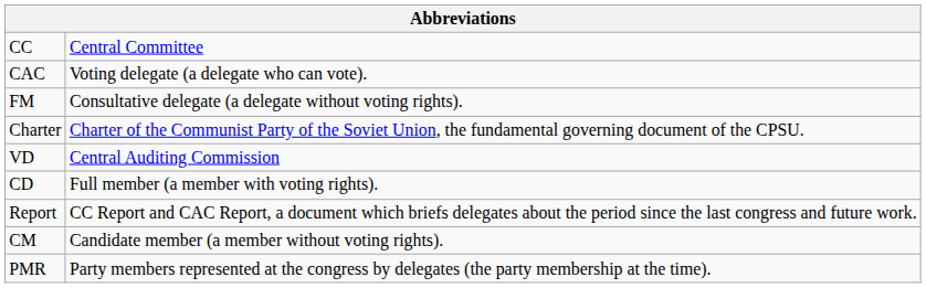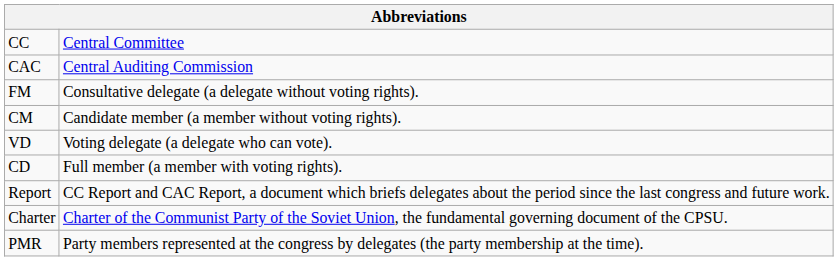 <table class="wikitable" border="1">
 <tr>
 <th colspan="2" scope="col">Abbreviations</th>
 </tr>
 <tr>
 <td>CC</td>
 <td><a href='#'>Central Committee</a></td>
 </tr>
 <tr>
 <td>CAC</td>
-<td>Voting delegate (a delegate who can vote).</td>
+<td><a href='#'>Central Auditing Commission</a></td>
 </tr>
 <tr>
 <td>FM</td>
 <td>Consultative delegate (a delegate without voting rights).</td>
 </tr>
 <tr>
-<td>Charter</td>
-<td><a href='#'>Charter of the Communist Party of the Soviet Union</a>, the fundamental governing document of the CPSU.</td>
+<td>CM</td>
+<td>Candidate member (a member without voting rights).</td>
 </tr>
 <tr>
 <td>VD</td>
-<td><a href='#'>Central Auditing Commission</a></td>
+<td>Voting delegate (a delegate who can vote).</td>
 </tr>
 <tr>
 <td>CD</td>
 <td>Full member (a member with voting rights).</td>
 </tr>
 <tr>
 <td>Report</td>
 <td>CC Report and CAC Report, a document which briefs delegates about the period since the last congress and future work.</td>
 </tr>
 <tr>
-<td>CM</td>
-<td>Candidate member (a member without voting rights).</td>
+<td>Charter</td>
+<td><a href='#'>Charter of the Communist Party of the Soviet Union</a>, the fundamental governing document of the CPSU.</td>
 </tr>
 <tr>
 <td>PMR</td>
 <td>Party members represented at the congress by delegates (the party membership at the time).</td>
 </tr>
 </table>
